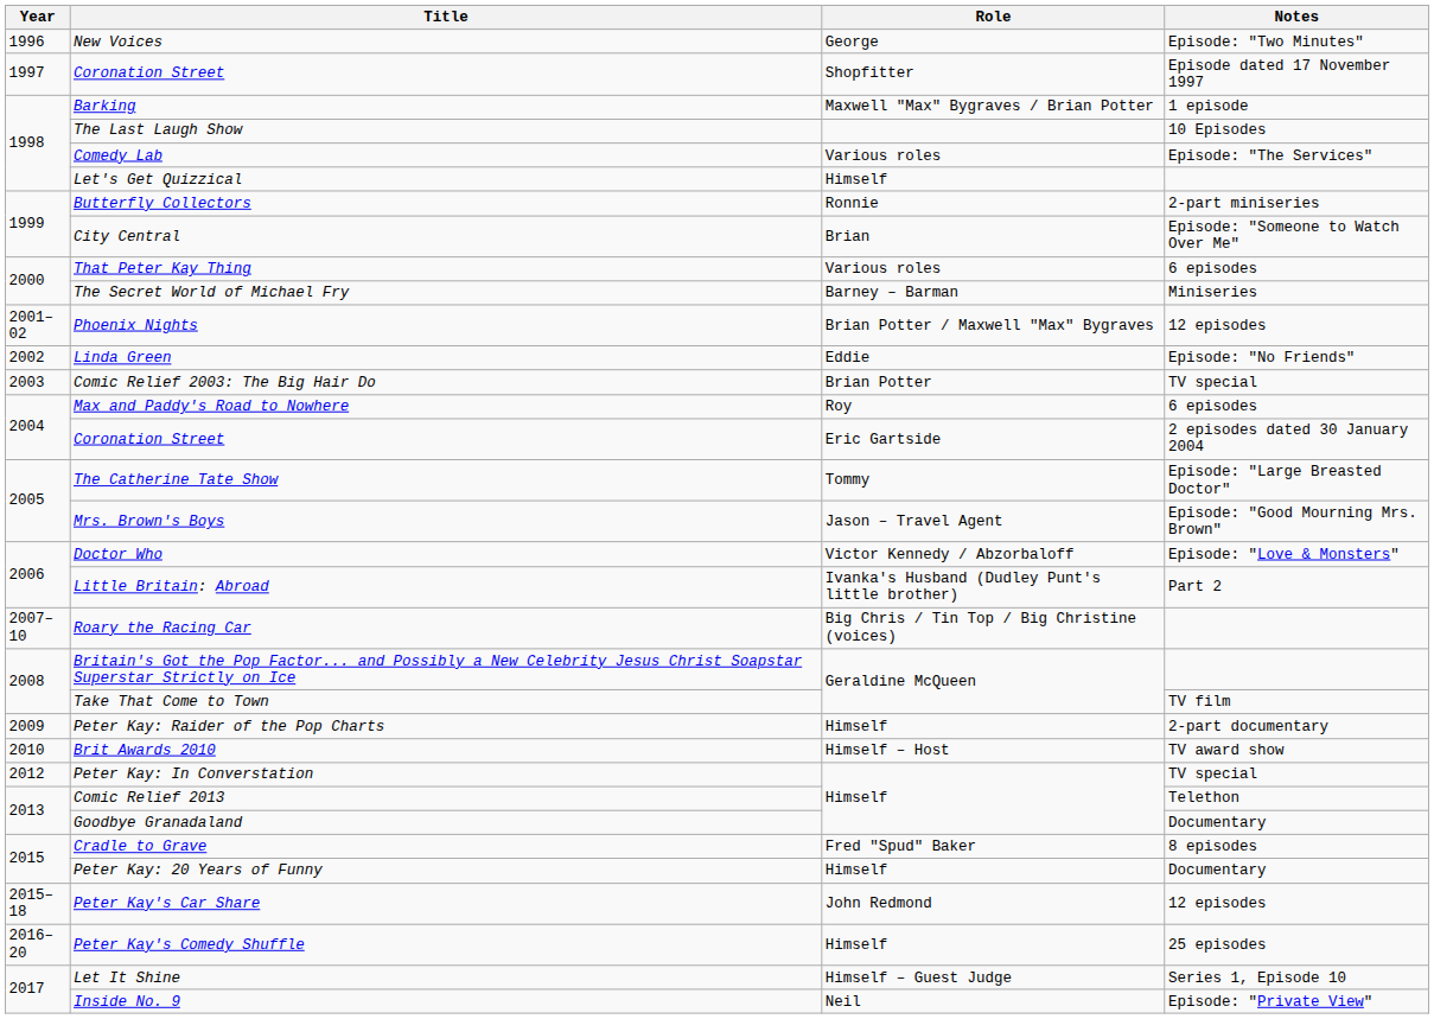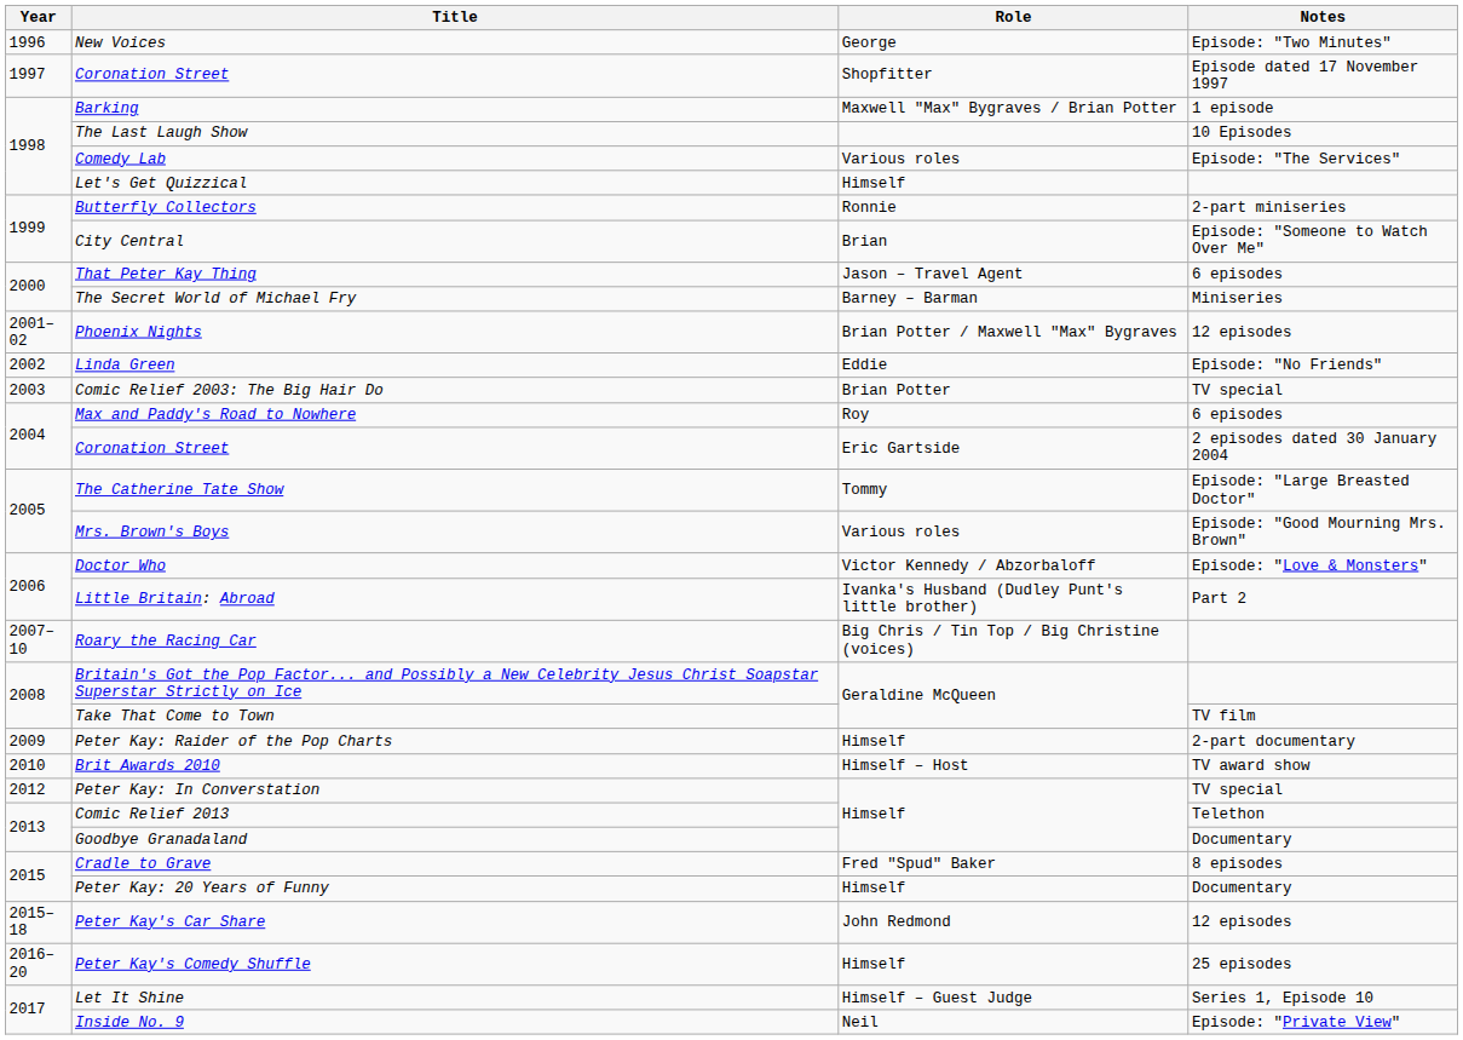 <table class="wikitable sortable">
 <tr>
 <th>Year</th>
 <th>Title</th>
 <th>Role</th>
 <th class="unsortable">Notes</th>
 </tr>
 <tr>
 <td>1996</td>
 <td><em>New Voices</em></td>
 <td>George</td>
 <td>Episode: "Two Minutes"</td>
 </tr>
 <tr>
 <td>1997</td>
 <td><em><a href='#'>Coronation Street</a></em></td>
 <td>Shopfitter</td>
 <td>Episode dated 17 November 1997</td>
 </tr>
 <tr>
 <td rowspan="4">1998</td>
 <td><em><a href='#'>Barking</a></em></td>
 <td>Maxwell "Max" Bygraves / Brian Potter</td>
 <td>1 episode</td>
 </tr>
 <tr>
 <td><em>The Last Laugh Show</em></td>
 <td></td>
 <td>10 Episodes</td>
 </tr>
 <tr>
 <td><em><a href='#'>Comedy Lab</a></em></td>
 <td>Various roles</td>
 <td>Episode: "The Services"</td>
 </tr>
 <tr>
 <td><em>Let's Get Quizzical</em></td>
 <td>Himself</td>
 <td></td>
 </tr>
 <tr>
 <td rowspan="2">1999</td>
 <td><em><a href='#'>Butterfly Collectors</a></em></td>
 <td>Ronnie</td>
 <td>2-part miniseries</td>
 </tr>
 <tr>
 <td><em>City Central</em></td>
 <td>Brian</td>
 <td>Episode: "Someone to Watch Over Me"</td>
 </tr>
 <tr>
 <td rowspan="2">2000</td>
 <td><em><a href='#'>That Peter Kay Thing</a></em></td>
-<td>Various roles</td>
+<td>Jason – Travel Agent</td>
 <td>6 episodes</td>
 </tr>
 <tr>
 <td><em>The Secret World of Michael Fry</em></td>
 <td>Barney – Barman</td>
 <td>Miniseries</td>
 </tr>
 <tr>
 <td>2001–02</td>
 <td><em><a href='#'>Phoenix Nights</a></em></td>
 <td>Brian Potter / Maxwell "Max" Bygraves</td>
 <td>12 episodes</td>
 </tr>
 <tr>
 <td>2002</td>
 <td><em><a href='#'>Linda Green</a></em></td>
 <td>Eddie</td>
 <td>Episode: "No Friends"</td>
 </tr>
 <tr>
 <td>2003</td>
 <td><em>Comic Relief 2003: The Big Hair Do</em></td>
 <td>Brian Potter</td>
 <td>TV special</td>
 </tr>
 <tr>
 <td rowspan="2">2004</td>
 <td><em><a href='#'>Max and Paddy's Road to Nowhere</a></em></td>
 <td>Roy</td>
 <td>6 episodes</td>
 </tr>
 <tr>
 <td><em><a href='#'>Coronation Street</a></em></td>
 <td>Eric Gartside</td>
 <td>2 episodes dated 30 January 2004</td>
 </tr>
 <tr>
 <td rowspan="2">2005</td>
 <td><em><a href='#'>The Catherine Tate Show</a></em></td>
 <td>Tommy</td>
 <td>Episode: "Large Breasted Doctor"</td>
 </tr>
 <tr>
 <td><em><a href='#'>Mrs. Brown's Boys</a></em></td>
-<td>Jason – Travel Agent</td>
+<td>Various roles</td>
 <td>Episode: "Good Mourning Mrs. Brown"</td>
 </tr>
 <tr>
 <td rowspan="2">2006</td>
 <td><em><a href='#'>Doctor Who</a></em></td>
 <td>Victor Kennedy / Abzorbaloff</td>
 <td>Episode: "<a href='#'>Love & Monsters</a>"</td>
 </tr>
 <tr>
 <td><em><a href='#'>Little Britain</a>: <a href='#'>Abroad</a></em></td>
 <td>Ivanka's Husband (Dudley Punt's little brother)</td>
 <td>Part 2</td>
 </tr>
 <tr>
 <td>2007–10</td>
 <td><em><a href='#'>Roary the Racing Car</a></em></td>
 <td>Big Chris / Tin Top / Big Christine (voices)</td>
 <td></td>
 </tr>
 <tr>
 <td rowspan="2">2008</td>
 <td><em><a href='#'>Britain's Got the Pop Factor... and Possibly a New Celebrity Jesus Christ Soapstar Superstar Strictly on Ice</a></em></td>
 <td rowspan="2">Geraldine McQueen</td>
 <td></td>
 </tr>
 <tr>
 <td><em>Take That Come to Town</em></td>
 <td>TV film</td>
 </tr>
 <tr>
 <td>2009</td>
 <td><em>Peter Kay: Raider of the Pop Charts</em></td>
 <td>Himself</td>
 <td>2-part documentary</td>
 </tr>
 <tr>
 <td>2010</td>
 <td><em><a href='#'>Brit Awards 2010</a></em></td>
 <td>Himself – Host</td>
 <td>TV award show</td>
 </tr>
 <tr>
 <td>2012</td>
 <td><em>Peter Kay: In Converstation</em></td>
 <td rowspan="3">Himself</td>
 <td>TV special</td>
 </tr>
 <tr>
 <td rowspan="2">2013</td>
 <td><em>Comic Relief 2013</em></td>
 <td>Telethon</td>
 </tr>
 <tr>
 <td><em>Goodbye Granadaland</em></td>
 <td>Documentary</td>
 </tr>
 <tr>
 <td rowspan="2">2015</td>
 <td><em><a href='#'>Cradle to Grave</a></em></td>
 <td>Fred "Spud" Baker</td>
 <td>8 episodes</td>
 </tr>
 <tr>
 <td><em>Peter Kay: 20 Years of Funny</em></td>
 <td>Himself</td>
 <td>Documentary</td>
 </tr>
 <tr>
 <td>2015–18</td>
 <td><em><a href='#'>Peter Kay's Car Share</a></em></td>
 <td>John Redmond</td>
 <td>12 episodes</td>
 </tr>
 <tr>
 <td>2016–20</td>
 <td><em><a href='#'>Peter Kay's Comedy Shuffle</a></em></td>
 <td>Himself</td>
 <td>25 episodes</td>
 </tr>
 <tr>
 <td rowspan="2">2017</td>
 <td><em>Let It Shine</em></td>
 <td>Himself – Guest Judge</td>
 <td>Series 1, Episode 10</td>
 </tr>
 <tr>
 <td><em><a href='#'>Inside No. 9</a></em></td>
 <td>Neil</td>
 <td>Episode: "<a href='#'>Private View</a>"</td>
 </tr>
 </table>
